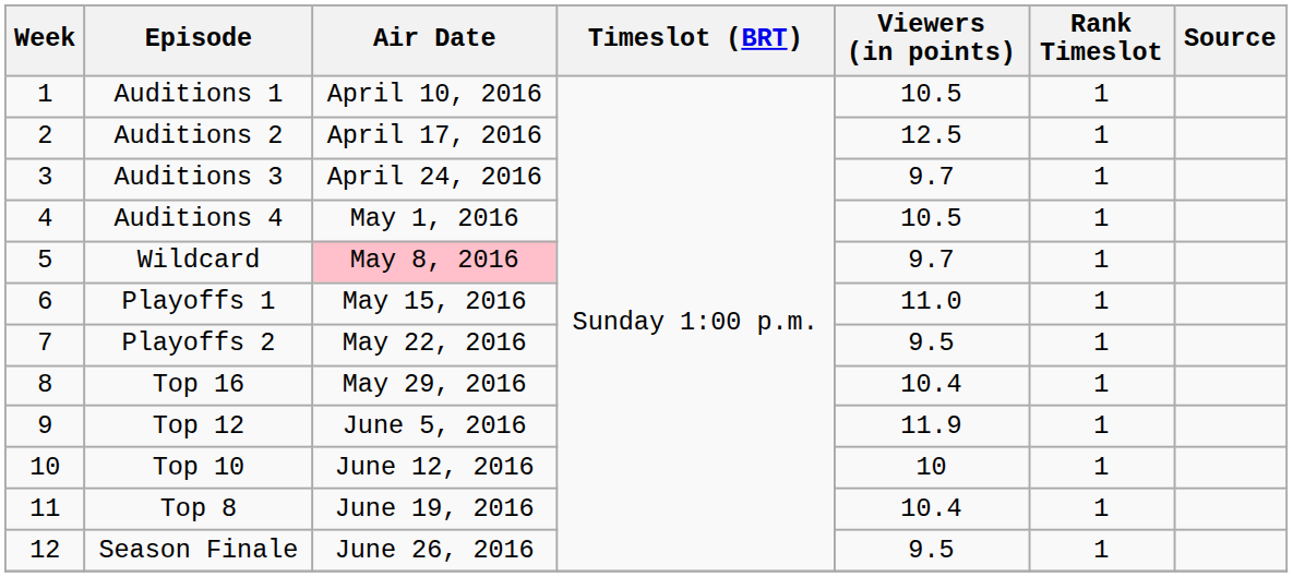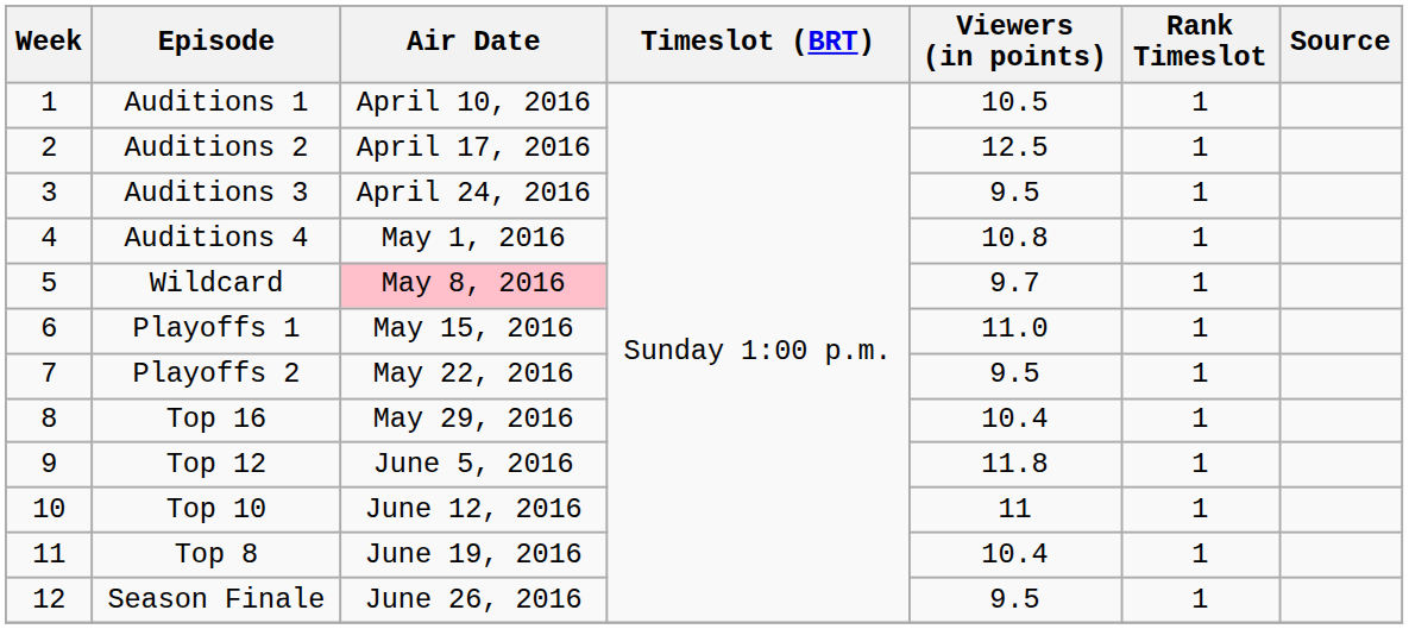 <table class="wikitable sortable" style="text-align:center; font-size:95%; width: 70%">
 <tr>
 <th>Week</th>
 <th>Episode</th>
 <th>Air Date</th>
 <th>Timeslot (<a href='#'>BRT</a>)</th>
 <th>Viewers<br>(in points)</th>
 <th>Rank<br>Timeslot</th>
 <th>Source</th>
 </tr>
 <tr>
 <td>1</td>
 <td>Auditions 1</td>
 <td>April 10, 2016</td>
 <td rowspan=12>Sunday 1:00 p.m.</td>
 <td>10.5</td>
 <td>1</td>
 <td></td>
 </tr>
 <tr>
 <td>2</td>
 <td>Auditions 2</td>
 <td>April 17, 2016</td>
 <td>12.5</td>
 <td>1</td>
 <td></td>
 </tr>
 <tr>
 <td>3</td>
 <td>Auditions 3</td>
 <td>April 24, 2016</td>
-<td>9.7</td>
+<td>9.5</td>
 <td>1</td>
 <td></td>
 </tr>
 <tr>
 <td>4</td>
 <td>Auditions 4</td>
 <td>May 1, 2016</td>
-<td>10.5</td>
+<td>10.8</td>
 <td>1</td>
 <td></td>
 </tr>
 <tr>
 <td>5</td>
 <td>Wildcard</td>
 <td style="background: pink;">May 8, 2016</td>
 <td>9.7</td>
 <td>1</td>
 <td></td>
 </tr>
 <tr>
 <td>6</td>
 <td>Playoffs 1</td>
 <td>May 15, 2016</td>
 <td>11.0</td>
 <td>1</td>
 <td></td>
 </tr>
 <tr>
 <td>7</td>
 <td>Playoffs 2</td>
 <td>May 22, 2016</td>
 <td>9.5</td>
 <td>1</td>
 <td></td>
 </tr>
 <tr>
 <td>8</td>
 <td>Top 16</td>
 <td>May 29, 2016</td>
 <td>10.4</td>
 <td>1</td>
 <td></td>
 </tr>
 <tr>
 <td>9</td>
 <td>Top 12</td>
 <td>June 5, 2016</td>
-<td>11.9</td>
+<td>11.8</td>
 <td>1</td>
 <td></td>
 </tr>
 <tr>
 <td>10</td>
 <td>Top 10</td>
 <td>June 12, 2016</td>
-<td>10</td>
+<td>11</td>
 <td>1</td>
 <td></td>
 </tr>
 <tr>
 <td>11</td>
 <td>Top 8</td>
 <td>June 19, 2016</td>
 <td>10.4</td>
 <td>1</td>
 <td></td>
 </tr>
 <tr>
 <td>12</td>
 <td>Season Finale</td>
 <td>June 26, 2016</td>
 <td>9.5</td>
 <td>1</td>
 <td></td>
 </tr>
 <tr>
 </tr>
 </table>
